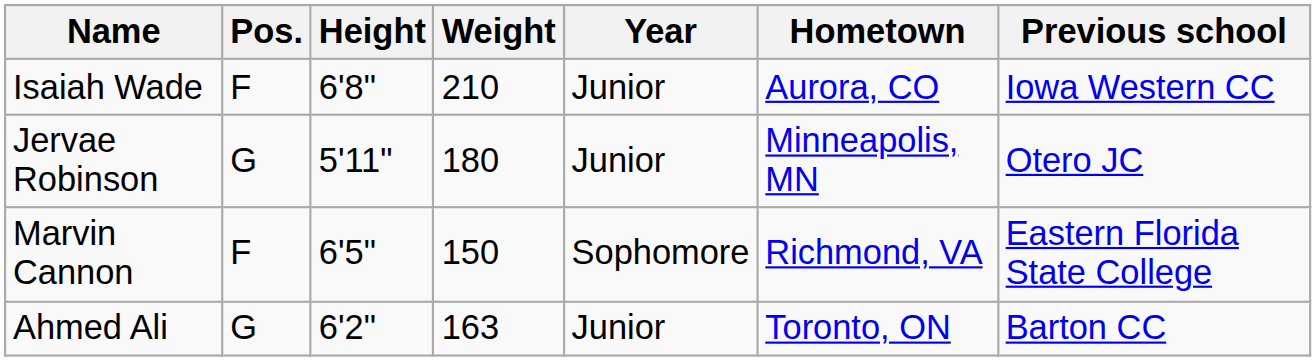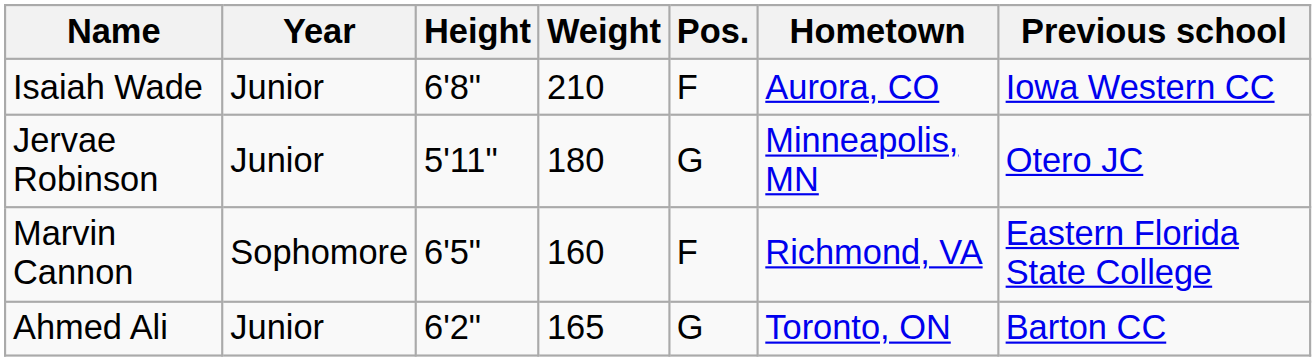 <table class="wikitable sortable" border="1">
 <tr>
 <th>Name</th>
-<th>Pos.</th>
+<th>Year</th>
 <th>Height</th>
 <th>Weight</th>
-<th>Year</th>
+<th>Pos.</th>
 <th>Hometown</th>
 <th class="unsortable">Previous school</th>
 </tr>
 <tr>
 <td>Isaiah Wade</td>
-<td>F</td>
+<td>Junior</td>
 <td>6'8"</td>
 <td>210</td>
-<td>Junior</td>
+<td>F</td>
 <td><a href='#'>Aurora, CO</a></td>
 <td><a href='#'>Iowa Western CC</a></td>
 </tr>
 <tr>
 <td>Jervae Robinson</td>
-<td>G</td>
+<td>Junior</td>
 <td>5'11"</td>
 <td>180</td>
-<td>Junior</td>
+<td>G</td>
 <td><a href='#'>Minneapolis, MN</a></td>
 <td><a href='#'>Otero JC</a></td>
 </tr>
 <tr>
 <td>Marvin Cannon</td>
+<td>Sophomore</td>
+<td>6'5"</td>
+<td>160</td>
 <td>F</td>
-<td>6'5"</td>
-<td>150</td>
-<td>Sophomore</td>
 <td><a href='#'>Richmond, VA</a></td>
 <td><a href='#'>Eastern Florida State College</a></td>
 </tr>
 <tr>
 <td>Ahmed Ali</td>
+<td>Junior</td>
+<td>6'2"</td>
+<td>165</td>
 <td>G</td>
-<td>6'2"</td>
-<td>163</td>
-<td>Junior</td>
 <td><a href='#'>Toronto, ON</a></td>
 <td><a href='#'>Barton CC</a></td>
 </tr>
 </table>
